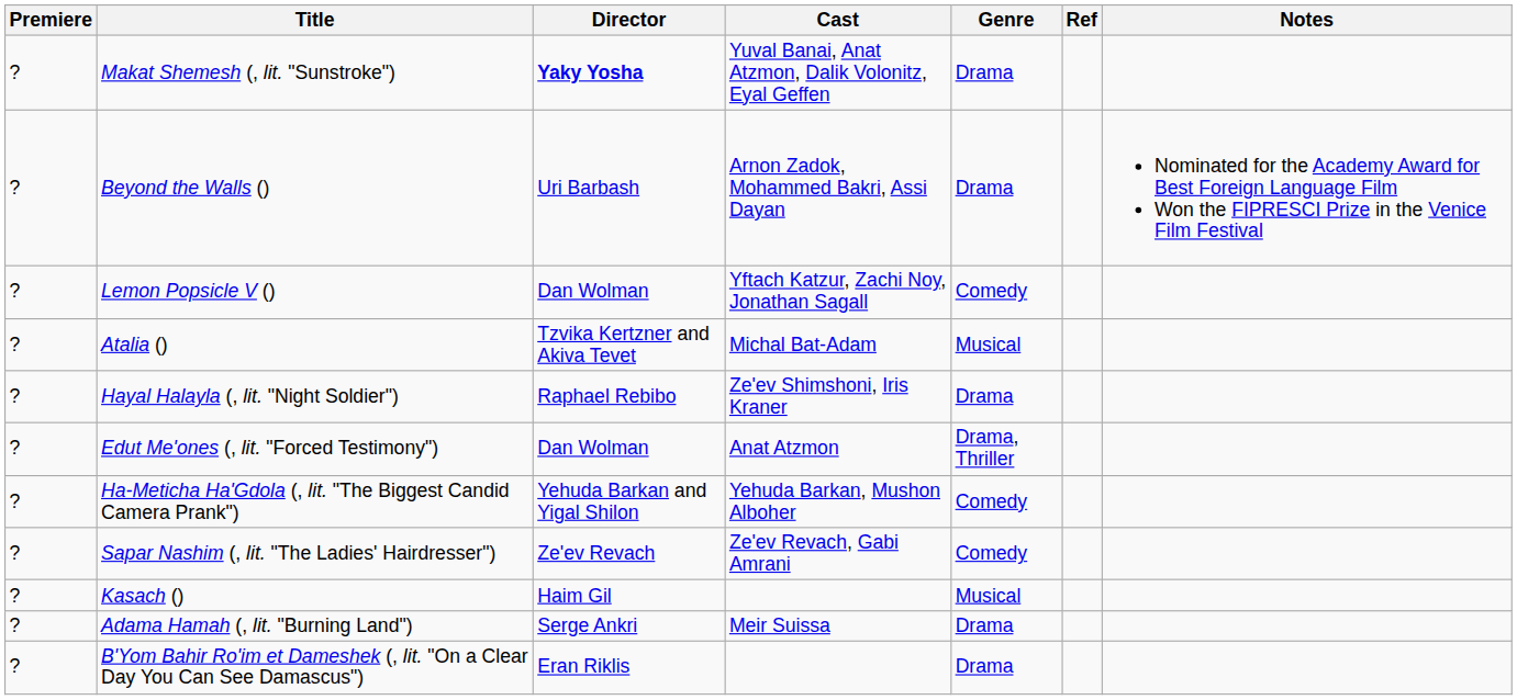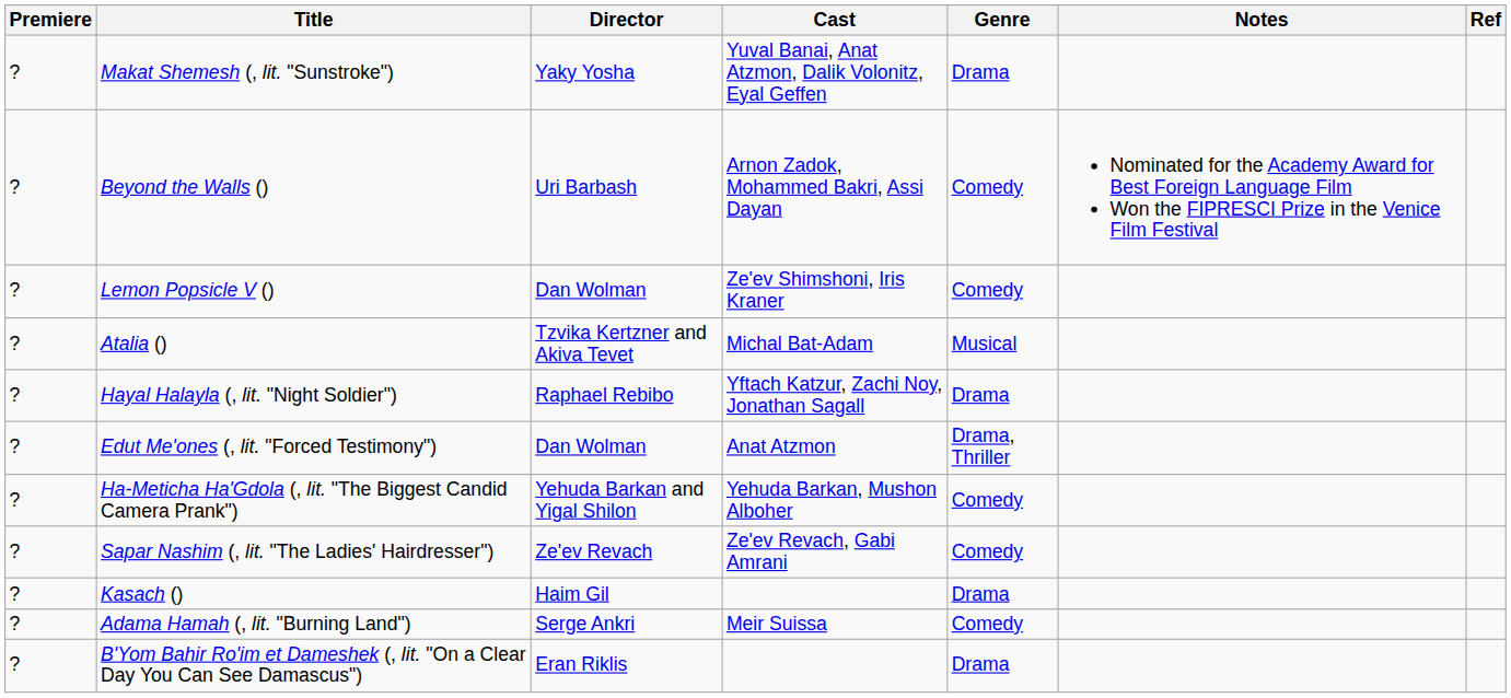 <table class="wikitable">
 <tr>
 <th>Premiere</th>
 <th>Title</th>
 <th>Director</th>
 <th width=15%>Cast</th>
 <th>Genre</th>
+<th>Notes</th>
 <th>Ref</th>
-<th>Notes</th>
 </tr>
 <tr>
 <td>?</td>
 <td><em><a href='#'>Makat Shemesh</a></em> (, <em>lit.</em> "Sunstroke")</td>
-<td><strong><a href='#'>Yaky Yosha</a></strong></td>
+<td><a href='#'>Yaky Yosha</a></td>
 <td><a href='#'>Yuval Banai</a>, <a href='#'>Anat Atzmon</a>, <a href='#'>Dalik Volonitz</a>, <a href='#'>Eyal Geffen</a></td>
 <td><a href='#'>Drama</a></td>
 <td></td>
 <td></td>
 </tr>
 <tr>
 <td>?</td>
 <td><em><a href='#'>Beyond the Walls</a></em> ()</td>
 <td><a href='#'>Uri Barbash</a></td>
 <td><a href='#'>Arnon Zadok</a>, <a href='#'>Mohammed Bakri</a>, <a href='#'>Assi Dayan</a></td>
-<td><a href='#'>Drama</a></td>
+<td><a href='#'>Comedy</a></td>
+<td><br><ul><li>Nominated for the <a href='#'>Academy Award for Best Foreign Language Film</a></li><li>Won the <a href='#'>FIPRESCI Prize</a> in the <a href='#'>Venice Film Festival</a></li></ul></td>
 <td></td>
-<td><br><ul><li>Nominated for the <a href='#'>Academy Award for Best Foreign Language Film</a></li><li>Won the <a href='#'>FIPRESCI Prize</a> in the <a href='#'>Venice Film Festival</a></li></ul></td>
 </tr>
 <tr>
 <td>?</td>
 <td><em><a href='#'>Lemon Popsicle V</a></em> ()</td>
 <td><a href='#'>Dan Wolman</a></td>
-<td><a href='#'>Yftach Katzur</a>, <a href='#'>Zachi Noy</a>, <a href='#'>Jonathan Sagall</a></td>
+<td><a href='#'>Ze'ev Shimshoni</a>, <a href='#'>Iris Kraner</a></td>
 <td><a href='#'>Comedy</a></td>
 <td></td>
 <td></td>
 </tr>
 <tr>
 <td>?</td>
 <td><em><a href='#'>Atalia</a></em> ()</td>
 <td><a href='#'>Tzvika Kertzner</a> and <a href='#'>Akiva Tevet</a></td>
 <td><a href='#'>Michal Bat-Adam</a></td>
 <td><a href='#'>Musical</a></td>
 <td></td>
 <td></td>
 </tr>
 <tr>
 <td>?</td>
 <td><em><a href='#'>Hayal Halayla</a></em> (, <em>lit.</em> "Night Soldier")</td>
 <td><a href='#'>Raphael Rebibo</a></td>
-<td><a href='#'>Ze'ev Shimshoni</a>, <a href='#'>Iris Kraner</a></td>
+<td><a href='#'>Yftach Katzur</a>, <a href='#'>Zachi Noy</a>, <a href='#'>Jonathan Sagall</a></td>
 <td><a href='#'>Drama</a></td>
 <td></td>
 <td></td>
 </tr>
 <tr>
 <td>?</td>
 <td><em><a href='#'>Edut Me'ones</a></em> (, <em>lit.</em> "Forced Testimony")</td>
 <td><a href='#'>Dan Wolman</a></td>
 <td><a href='#'>Anat Atzmon</a></td>
 <td><a href='#'>Drama</a>, <a href='#'>Thriller</a></td>
 <td></td>
 <td></td>
 </tr>
 <tr>
 <td>?</td>
 <td><em><a href='#'>Ha-Meticha Ha'Gdola</a></em> (, <em>lit.</em> "The Biggest Candid Camera Prank")</td>
 <td><a href='#'>Yehuda Barkan</a> and <a href='#'>Yigal Shilon</a></td>
 <td><a href='#'>Yehuda Barkan</a>, <a href='#'>Mushon Alboher</a></td>
 <td><a href='#'>Comedy</a></td>
 <td></td>
 <td></td>
 </tr>
 <tr>
 <td>?</td>
 <td><em><a href='#'>Sapar Nashim</a></em> (, <em>lit.</em> "The Ladies' Hairdresser")</td>
 <td><a href='#'>Ze'ev Revach</a></td>
 <td><a href='#'>Ze'ev Revach</a>, <a href='#'>Gabi Amrani</a></td>
 <td><a href='#'>Comedy</a></td>
 <td></td>
 <td></td>
 </tr>
 <tr>
 <td>?</td>
 <td><em><a href='#'>Kasach</a></em> ()</td>
 <td><a href='#'>Haim Gil</a></td>
 <td></td>
-<td><a href='#'>Musical</a></td>
+<td><a href='#'>Drama</a></td>
 <td></td>
 <td></td>
 </tr>
 <tr>
 <td>?</td>
 <td><em><a href='#'>Adama Hamah</a></em> (, <em>lit.</em> "Burning Land")</td>
 <td><a href='#'>Serge Ankri</a></td>
 <td><a href='#'>Meir Suissa</a></td>
-<td><a href='#'>Drama</a></td>
+<td><a href='#'>Comedy</a></td>
 <td></td>
 <td></td>
 </tr>
 <tr>
 <td>?</td>
 <td><em><a href='#'>B'Yom Bahir Ro'im et Dameshek</a></em> (, <em>lit.</em> "On a Clear Day You Can See Damascus")</td>
 <td><a href='#'>Eran Riklis</a></td>
 <td></td>
 <td><a href='#'>Drama</a></td>
 <td></td>
 <td></td>
 </tr>
 </table>
